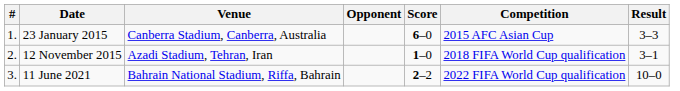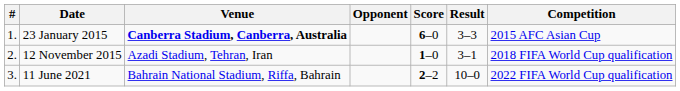 <table class="wikitable">
 <tr>
 <th>#</th>
 <th>Date</th>
 <th>Venue</th>
 <th>Opponent</th>
 <th>Score</th>
+<th>Result</th>
 <th>Competition</th>
-<th>Result</th>
 </tr>
 <tr>
 <td>1.</td>
 <td>23 January 2015</td>
-<td><a href='#'>Canberra Stadium</a>, <a href='#'>Canberra</a>, Australia</td>
+<td><strong><a href='#'>Canberra Stadium</a>, <a href='#'>Canberra</a>, Australia</strong></td>
 <td></td>
 <td align=center><strong>6</strong>–0</td>
+<td align=center>3–3</td>
 <td><a href='#'>2015 AFC Asian Cup</a></td>
-<td align=center>3–3</td>
 </tr>
 <tr>
 <td>2.</td>
 <td>12 November 2015</td>
 <td><a href='#'>Azadi Stadium</a>, <a href='#'>Tehran</a>, Iran</td>
 <td></td>
 <td align=center><strong>1</strong>–0</td>
+<td align=center>3–1</td>
 <td><a href='#'>2018 FIFA World Cup qualification</a></td>
-<td align=center>3–1</td>
 </tr>
 <tr>
 <td>3.</td>
 <td>11 June 2021</td>
 <td><a href='#'>Bahrain National Stadium</a>, <a href='#'>Riffa</a>, Bahrain</td>
 <td></td>
 <td align=center><strong>2</strong>–2</td>
+<td align=center>10–0</td>
 <td><a href='#'>2022 FIFA World Cup qualification</a></td>
-<td align=center>10–0</td>
 </tr>
 </table>
